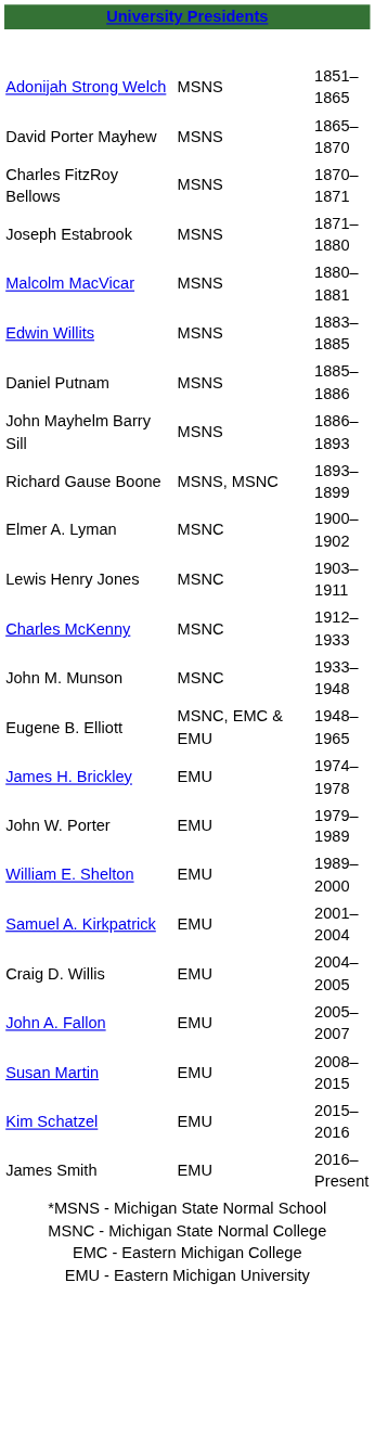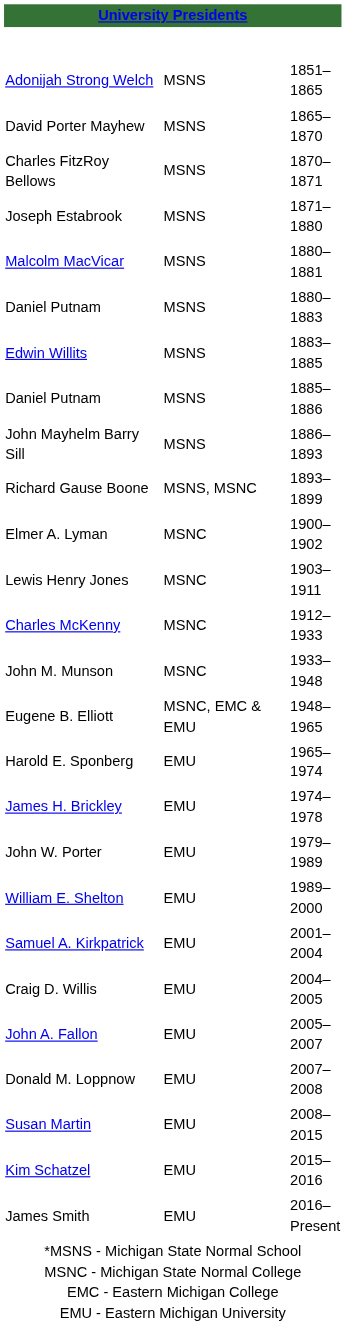 <table class="toccolours"  style="float:right; margin-left:1em; font-size:80%; line-height:1.4em; width:300px;" id="Presidents_of_Eastern_Michigan_Univerity">
 <tr>
 <th colspan="3" style="text-align: center; background:#347235"><span><strong><a href='#'>University Presidents</a></strong></span></th>
 </tr>
 <tr>
 <td style="width:50%;"></td>
 <td style="width:40%;"></td>
 <td style="width:10%;"></td>
 </tr>
 <tr>
 <td colspan="3"><br></td>
 </tr>
 <tr>
 <td><a href='#'>Adonijah Strong Welch</a></td>
 <td>MSNS</td>
 <td>1851–1865</td>
 </tr>
 <tr>
 <td>David Porter Mayhew</td>
 <td>MSNS</td>
 <td>1865–1870</td>
 </tr>
 <tr>
 <td>Charles FitzRoy Bellows</td>
 <td>MSNS</td>
 <td>1870–1871</td>
 </tr>
 <tr>
 <td>Joseph Estabrook</td>
 <td>MSNS</td>
 <td>1871–1880</td>
 </tr>
 <tr>
 <td><a href='#'>Malcolm MacVicar</a></td>
 <td>MSNS</td>
 <td>1880–1881</td>
+</tr>
+<tr>
+<td>Daniel Putnam</td>
+<td>MSNS</td>
+<td>1880–1883</td>
 </tr>
 <tr>
 <td><a href='#'>Edwin Willits</a></td>
 <td>MSNS</td>
 <td>1883–1885</td>
 </tr>
 <tr>
 <td>Daniel Putnam</td>
 <td>MSNS</td>
 <td>1885–1886</td>
 </tr>
 <tr>
 <td>John Mayhelm Barry Sill</td>
 <td>MSNS</td>
 <td>1886–1893</td>
 </tr>
 <tr>
 <td>Richard Gause Boone</td>
 <td>MSNS, MSNC</td>
 <td>1893–1899</td>
 </tr>
 <tr>
 <td>Elmer A. Lyman</td>
 <td>MSNC</td>
 <td>1900–1902</td>
 </tr>
 <tr>
 <td>Lewis Henry Jones</td>
 <td>MSNC</td>
 <td>1903–1911</td>
 </tr>
 <tr>
 <td><a href='#'>Charles McKenny</a></td>
 <td>MSNC</td>
 <td>1912–1933</td>
 </tr>
 <tr>
 <td>John M. Munson</td>
 <td>MSNC</td>
 <td>1933–1948</td>
 </tr>
 <tr>
 <td>Eugene B. Elliott</td>
 <td>MSNC, EMC & EMU</td>
 <td>1948–1965</td>
 </tr>
 <tr>
+<td>Harold E. Sponberg</td>
+<td>EMU</td>
+<td>1965–1974</td>
+</tr>
+<tr>
 <td><a href='#'>James H. Brickley</a></td>
 <td>EMU</td>
 <td>1974–1978</td>
 </tr>
 <tr>
 <td>John W. Porter</td>
 <td>EMU</td>
 <td>1979–1989</td>
 </tr>
 <tr>
 <td><a href='#'>William E. Shelton</a></td>
 <td>EMU</td>
 <td>1989–2000</td>
 </tr>
 <tr>
 <td><a href='#'>Samuel A. Kirkpatrick</a></td>
 <td>EMU</td>
 <td>2001–2004</td>
 </tr>
 <tr>
 <td>Craig D. Willis</td>
 <td>EMU</td>
 <td>2004–2005</td>
 </tr>
 <tr>
 <td><a href='#'>John A. Fallon</a></td>
 <td>EMU</td>
 <td>2005–2007</td>
 </tr>
 <tr>
+<td>Donald M. Loppnow</td>
+<td>EMU</td>
+<td>2007–2008</td>
+</tr>
+<tr>
 <td><a href='#'>Susan Martin</a></td>
 <td>EMU</td>
 <td>2008–2015</td>
 </tr>
 <tr>
 <td><a href='#'>Kim Schatzel</a></td>
 <td>EMU</td>
 <td>2015–2016</td>
 </tr>
 <tr>
 <td>James Smith</td>
 <td>EMU</td>
 <td>2016–Present</td>
 </tr>
 <tr>
 <td colspan=3 style="text-align:center;">*MSNS - Michigan State Normal School <br>MSNC - Michigan State Normal College <br>EMC - Eastern Michigan College <br>EMU - Eastern Michigan University</td>
 </tr>
 </table>
